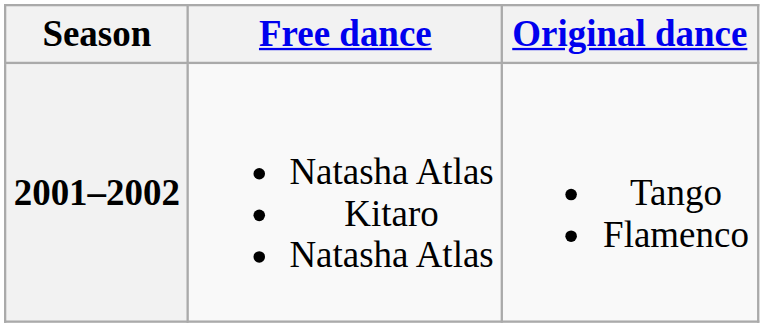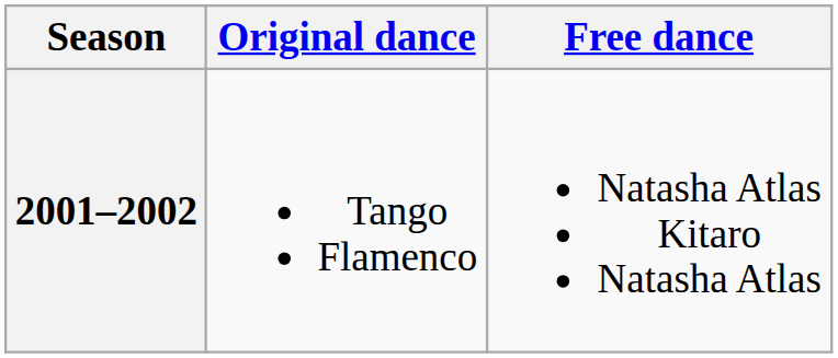 <table class="wikitable" style="text-align:center">
 <tr>
 <th>Season</th>
+<th><a href='#'>Original dance</a></th>
 <th><a href='#'>Free dance</a></th>
-<th><a href='#'>Original dance</a></th>
 </tr>
 <tr>
 <th>2001–2002 <br> </th>
+<td><br><ul><li>Tango</li><li>Flamenco</li></ul></td>
 <td><br><ul><li>Natasha Atlas</li><li>Kitaro</li><li>Natasha Atlas</li></ul></td>
-<td><br><ul><li>Tango</li><li>Flamenco</li></ul></td>
 </tr>
 </table>
